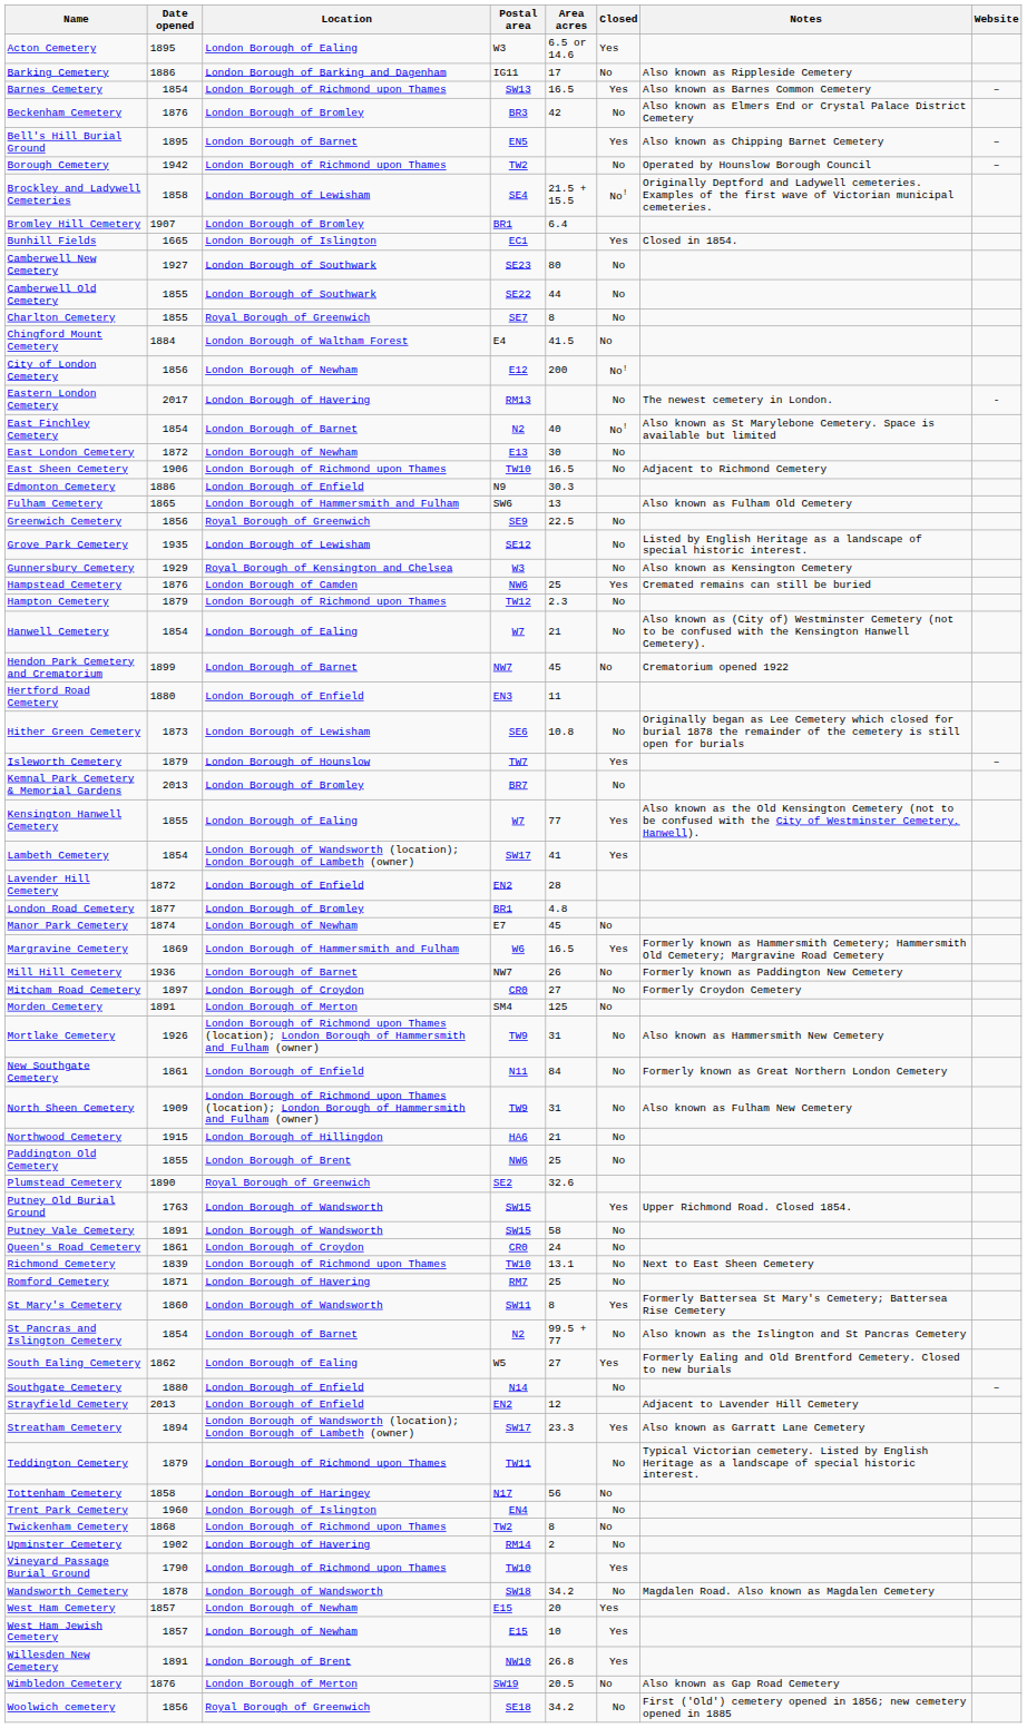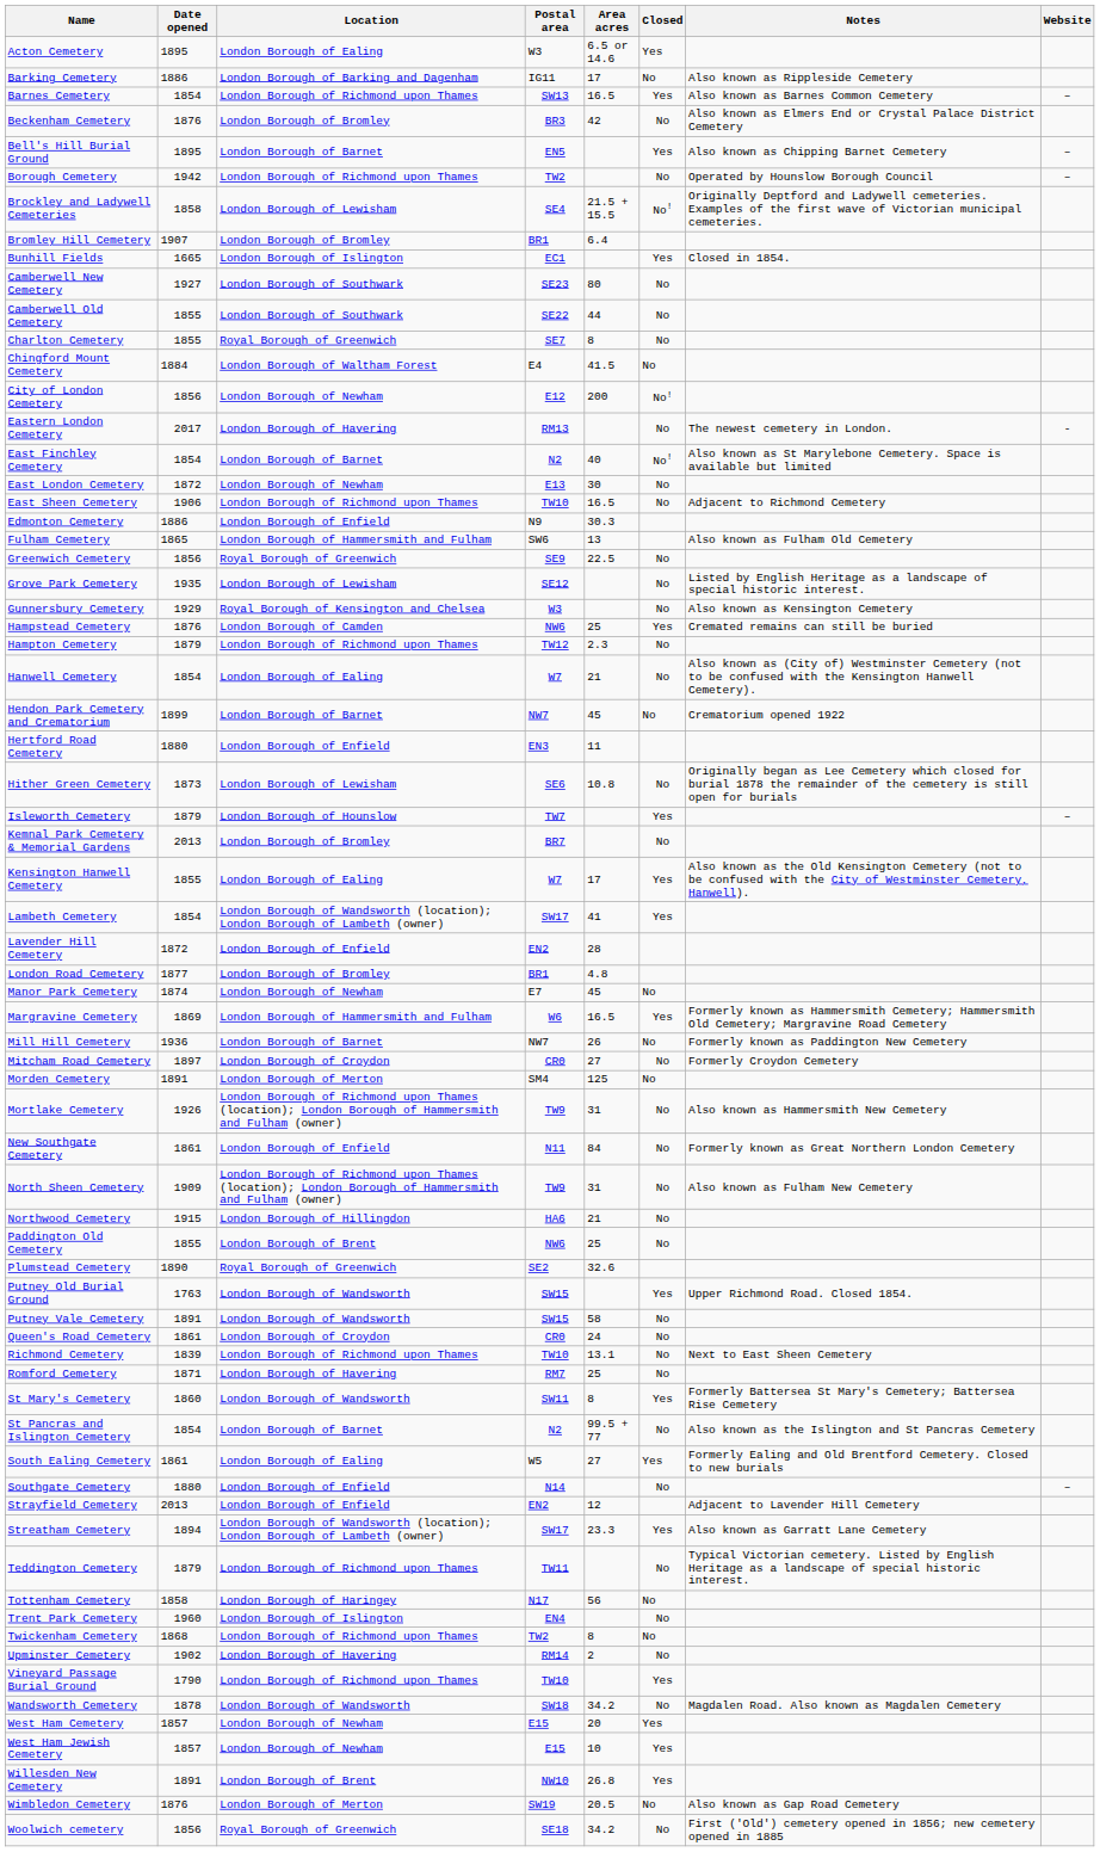 <table class="wikitable sortable">
 <tr>
 <th>Name</th>
 <th>Date opened</th>
 <th>Location</th>
 <th>Postal area</th>
 <th>Area acres</th>
 <th>Closed</th>
 <th>Notes</th>
 <th>Website</th>
 </tr>
 <tr>
 <td><a href='#'>Acton Cemetery</a></td>
 <td>1895</td>
 <td><a href='#'>London Borough of Ealing</a></td>
 <td>W3</td>
 <td>6.5 or 14.6</td>
 <td>Yes</td>
 <td></td>
 <td></td>
 </tr>
 <tr>
 <td><a href='#'>Barking Cemetery</a></td>
 <td>1886</td>
 <td><a href='#'>London Borough of Barking and Dagenham</a></td>
 <td>IG11</td>
 <td>17</td>
 <td>No</td>
 <td>Also known as Rippleside Cemetery</td>
 <td></td>
 </tr>
 <tr>
 <td><a href='#'>Barnes Cemetery</a></td>
 <td style="text-align:center">1854</td>
 <td><a href='#'>London Borough of Richmond upon Thames</a></td>
 <td style="text-align:center"><a href='#'>SW13</a></td>
 <td>16.5</td>
 <td style="text-align:center">Yes</td>
 <td>Also known as Barnes Common Cemetery</td>
 <td style="text-align:center">–</td>
 </tr>
 <tr>
 <td><a href='#'>Beckenham Cemetery</a></td>
 <td style="text-align:center">1876</td>
 <td><a href='#'>London Borough of Bromley</a></td>
 <td style="text-align:center"><a href='#'>BR3</a></td>
 <td>42</td>
 <td style="text-align:center">No</td>
 <td>Also known as Elmers End or Crystal Palace District Cemetery</td>
 <td style="text-align:center"></td>
 </tr>
 <tr>
 <td><a href='#'>Bell's Hill Burial Ground</a></td>
 <td style="text-align:center">1895</td>
 <td><a href='#'>London Borough of Barnet</a></td>
 <td style="text-align:center"><a href='#'>EN5</a></td>
 <td></td>
 <td style="text-align:center">Yes</td>
 <td>Also known as Chipping Barnet Cemetery</td>
 <td style="text-align:center">–</td>
 </tr>
 <tr>
 <td><a href='#'>Borough Cemetery</a></td>
 <td style="text-align:center">1942</td>
 <td><a href='#'>London Borough of Richmond upon Thames</a></td>
 <td style="text-align:center"><a href='#'>TW2</a></td>
 <td></td>
 <td style="text-align:center">No</td>
 <td>Operated by Hounslow Borough Council</td>
 <td style="text-align:center">–</td>
 </tr>
 <tr>
 <td><a href='#'>Brockley and Ladywell Cemeteries</a></td>
 <td style="text-align:center">1858</td>
 <td><a href='#'>London Borough of Lewisham</a></td>
 <td style="text-align:center"><a href='#'>SE4</a></td>
 <td>21.5 + 15.5</td>
 <td style="text-align:center">No<sup>!</sup></td>
 <td>Originally Deptford and Ladywell cemeteries. Examples of the first wave of Victorian municipal cemeteries.</td>
 <td style="text-align:center"></td>
 </tr>
 <tr>
 <td><a href='#'>Bromley Hill Cemetery</a></td>
 <td>1907</td>
 <td><a href='#'>London Borough of Bromley</a></td>
 <td><a href='#'>BR1</a></td>
 <td>6.4</td>
 <td></td>
 <td></td>
 <td></td>
 </tr>
 <tr>
 <td><a href='#'>Bunhill Fields</a></td>
 <td style="text-align:center">1665</td>
 <td><a href='#'>London Borough of Islington</a></td>
 <td style="text-align:center"><a href='#'>EC1</a></td>
 <td></td>
 <td style="text-align:center">Yes</td>
 <td>Closed in 1854.</td>
 <td style="text-align:center"></td>
 </tr>
 <tr>
 <td><a href='#'>Camberwell New Cemetery</a></td>
 <td style="text-align:center">1927</td>
 <td><a href='#'>London Borough of Southwark</a></td>
 <td style="text-align:center"><a href='#'>SE23</a></td>
 <td>80</td>
 <td style="text-align:center">No</td>
 <td></td>
 <td style="text-align:center"></td>
 </tr>
 <tr>
 <td><a href='#'>Camberwell Old Cemetery</a></td>
 <td style="text-align:center">1855</td>
 <td><a href='#'>London Borough of Southwark</a></td>
 <td style="text-align:center"><a href='#'>SE22</a></td>
 <td>44</td>
 <td style="text-align:center">No</td>
 <td></td>
 <td style="text-align:center"></td>
 </tr>
 <tr>
 <td><a href='#'>Charlton Cemetery</a></td>
 <td style="text-align:center">1855</td>
 <td><a href='#'>Royal Borough of Greenwich</a></td>
 <td style="text-align:center"><a href='#'>SE7</a></td>
 <td>8</td>
 <td style="text-align:center">No</td>
 <td></td>
 <td style="text-align:center"></td>
 </tr>
 <tr>
 <td><a href='#'>Chingford Mount Cemetery</a></td>
 <td>1884</td>
 <td><a href='#'>London Borough of Waltham Forest</a></td>
 <td>E4</td>
 <td>41.5</td>
 <td>No</td>
 <td></td>
 <td></td>
 </tr>
 <tr>
 <td><a href='#'>City of London Cemetery</a></td>
 <td style="text-align:center">1856</td>
 <td><a href='#'>London Borough of Newham</a></td>
 <td style="text-align:center"><a href='#'>E12</a></td>
 <td>200</td>
 <td style="text-align:center">No<sup>!</sup></td>
 <td></td>
 <td style="text-align:center"></td>
 </tr>
 <tr>
 <td><a href='#'>Eastern London Cemetery</a></td>
 <td style="text-align:center">2017</td>
 <td><a href='#'>London Borough of Havering</a></td>
 <td style="text-align:center"><a href='#'>RM13</a></td>
 <td></td>
 <td style="text-align:center">No</td>
 <td>The newest cemetery in London.</td>
 <td style="text-align:center">-</td>
 </tr>
 <tr>
 <td><a href='#'>East Finchley Cemetery</a></td>
 <td style="text-align:center">1854</td>
 <td><a href='#'>London Borough of Barnet</a></td>
 <td style="text-align:center"><a href='#'>N2</a></td>
 <td>40</td>
 <td style="text-align:center">No<sup>!</sup></td>
 <td>Also known as St Marylebone Cemetery. Space is available but limited</td>
 <td style="text-align:center"></td>
 </tr>
 <tr>
 <td><a href='#'>East London Cemetery</a></td>
 <td style="text-align:center">1872</td>
 <td><a href='#'>London Borough of Newham</a></td>
 <td style="text-align:center"><a href='#'>E13</a></td>
 <td>30</td>
 <td style="text-align:center">No</td>
 <td></td>
 <td style="text-align:center"></td>
 </tr>
 <tr>
 <td><a href='#'>East Sheen Cemetery</a></td>
 <td style="text-align:center">1906</td>
 <td><a href='#'>London Borough of Richmond upon Thames</a></td>
 <td style="text-align:center"><a href='#'>TW10</a></td>
 <td>16.5</td>
 <td style="text-align:center">No</td>
 <td>Adjacent to Richmond Cemetery</td>
 <td style="text-align:center"></td>
 </tr>
 <tr>
 <td><a href='#'>Edmonton Cemetery</a></td>
 <td>1886</td>
 <td><a href='#'>London Borough of Enfield</a></td>
 <td>N9</td>
 <td>30.3</td>
 <td></td>
 <td></td>
 <td></td>
 </tr>
 <tr>
 <td><a href='#'>Fulham Cemetery</a></td>
 <td>1865</td>
 <td><a href='#'>London Borough of Hammersmith and Fulham</a></td>
 <td>SW6</td>
 <td>13</td>
 <td></td>
 <td>Also known as Fulham Old Cemetery</td>
 <td></td>
 </tr>
 <tr>
 <td><a href='#'>Greenwich Cemetery</a></td>
 <td style="text-align:center">1856</td>
 <td><a href='#'>Royal Borough of Greenwich</a></td>
 <td style="text-align:center"><a href='#'>SE9</a></td>
 <td>22.5</td>
 <td style="text-align:center">No</td>
 <td></td>
 <td style="text-align:center"></td>
 </tr>
 <tr>
 <td><a href='#'>Grove Park Cemetery</a></td>
 <td style="text-align:center">1935</td>
 <td><a href='#'>London Borough of Lewisham</a></td>
 <td style="text-align:center"><a href='#'>SE12</a></td>
 <td></td>
 <td style="text-align:center">No</td>
 <td>Listed by English Heritage as a landscape of special historic interest.</td>
 <td style="text-align:center"></td>
 </tr>
 <tr>
 <td><a href='#'>Gunnersbury Cemetery</a></td>
 <td style="text-align:center">1929</td>
 <td><a href='#'>Royal Borough of Kensington and Chelsea</a></td>
 <td style="text-align:center"><a href='#'>W3</a></td>
 <td></td>
 <td style="text-align:center">No</td>
 <td>Also known as Kensington Cemetery</td>
 <td style="text-align:center"></td>
 </tr>
 <tr>
 <td><a href='#'>Hampstead Cemetery</a></td>
 <td style="text-align:center">1876</td>
 <td><a href='#'>London Borough of Camden</a></td>
 <td style="text-align:center"><a href='#'>NW6</a></td>
 <td>25</td>
 <td style="text-align:center">Yes</td>
 <td>Cremated remains can still be buried</td>
 <td style="text-align:center"></td>
 </tr>
 <tr>
 <td><a href='#'>Hampton Cemetery</a></td>
 <td style="text-align:center">1879</td>
 <td><a href='#'>London Borough of Richmond upon Thames</a></td>
 <td style="text-align:center"><a href='#'>TW12</a></td>
 <td>2.3</td>
 <td style="text-align:center">No</td>
 <td></td>
 <td style="text-align:center"></td>
 </tr>
 <tr>
 <td><a href='#'>Hanwell Cemetery</a></td>
 <td style="text-align:center">1854</td>
 <td><a href='#'>London Borough of Ealing</a></td>
 <td style="text-align:center"><a href='#'>W7</a></td>
 <td>21</td>
 <td style="text-align:center">No</td>
 <td>Also known as (City of) Westminster Cemetery (not to be confused with the Kensington Hanwell Cemetery).</td>
 <td style="text-align:center"></td>
 </tr>
 <tr>
 <td><a href='#'>Hendon Park Cemetery and Crematorium</a></td>
 <td>1899</td>
 <td><a href='#'>London Borough of Barnet</a></td>
 <td><a href='#'>NW7</a></td>
 <td>45</td>
 <td>No</td>
 <td>Crematorium opened 1922</td>
 <td></td>
 </tr>
 <tr>
 <td><a href='#'>Hertford Road Cemetery</a></td>
 <td>1880</td>
 <td><a href='#'>London Borough of Enfield</a></td>
 <td><a href='#'>EN3</a></td>
 <td>11</td>
 <td></td>
 <td></td>
 <td></td>
 </tr>
 <tr>
 <td><a href='#'>Hither Green Cemetery</a></td>
 <td style="text-align:center">1873</td>
 <td><a href='#'>London Borough of Lewisham</a></td>
 <td style="text-align:center"><a href='#'>SE6</a></td>
 <td>10.8</td>
 <td style="text-align:center">No</td>
 <td>Originally began as Lee Cemetery which closed for burial 1878 the remainder of the cemetery is still open for burials</td>
 <td style="text-align:center"></td>
 </tr>
 <tr>
 <td><a href='#'>Isleworth Cemetery</a></td>
 <td style="text-align:center">1879</td>
 <td><a href='#'>London Borough of Hounslow</a></td>
 <td style="text-align:center"><a href='#'>TW7</a></td>
 <td></td>
 <td style="text-align:center">Yes</td>
 <td></td>
 <td style="text-align:center">–</td>
 </tr>
 <tr>
 <td><a href='#'>Kemnal Park Cemetery & Memorial Gardens</a></td>
 <td style="text-align:center">2013</td>
 <td><a href='#'>London Borough of Bromley</a></td>
 <td style="text-align:center"><a href='#'>BR7</a></td>
 <td></td>
 <td style="text-align:center">No</td>
 <td></td>
 <td style="text-align:center"></td>
 </tr>
 <tr>
 <td><a href='#'>Kensington Hanwell Cemetery</a></td>
 <td style="text-align:center">1855</td>
 <td><a href='#'>London Borough of Ealing</a></td>
 <td style="text-align:center"><a href='#'>W7</a></td>
-<td>77</td>
+<td>17</td>
 <td style="text-align:center">Yes</td>
 <td>Also known as the Old Kensington Cemetery (not to be confused with the <a href='#'>City of Westminster Cemetery, Hanwell</a>).</td>
 <td style="text-align:center"></td>
 </tr>
 <tr>
 <td><a href='#'>Lambeth Cemetery</a></td>
 <td style="text-align:center">1854</td>
 <td><a href='#'>London Borough of Wandsworth</a> (location); <a href='#'>London Borough of Lambeth</a> (owner)</td>
 <td style="text-align:center"><a href='#'>SW17</a></td>
 <td>41</td>
 <td style="text-align:center">Yes</td>
 <td></td>
 <td style="text-align:center"></td>
 </tr>
 <tr>
 <td><a href='#'>Lavender Hill Cemetery</a></td>
 <td>1872</td>
 <td><a href='#'>London Borough of Enfield</a></td>
 <td><a href='#'>EN2</a></td>
 <td>28</td>
 <td></td>
 <td></td>
 <td></td>
 </tr>
 <tr>
 <td><a href='#'>London Road Cemetery</a></td>
 <td>1877</td>
 <td><a href='#'>London Borough of Bromley</a></td>
 <td><a href='#'>BR1</a></td>
 <td>4.8</td>
 <td></td>
 <td></td>
 <td></td>
 </tr>
 <tr>
 <td><a href='#'>Manor Park Cemetery</a></td>
 <td>1874</td>
 <td><a href='#'>London Borough of Newham</a></td>
 <td>E7</td>
 <td>45</td>
 <td>No</td>
 <td></td>
 <td></td>
 </tr>
 <tr>
 <td><a href='#'>Margravine Cemetery</a></td>
 <td style="text-align:center">1869</td>
 <td><a href='#'>London Borough of Hammersmith and Fulham</a></td>
 <td style="text-align:center"><a href='#'>W6</a></td>
 <td>16.5</td>
 <td style="text-align:center">Yes</td>
 <td>Formerly known as Hammersmith Cemetery; Hammersmith Old Cemetery; Margravine Road Cemetery</td>
 <td style="text-align:center"></td>
 </tr>
 <tr>
 <td><a href='#'>Mill Hill Cemetery</a></td>
 <td>1936</td>
 <td><a href='#'>London Borough of Barnet</a></td>
 <td>NW7</td>
 <td>26</td>
 <td>No</td>
 <td>Formerly known as Paddington New Cemetery</td>
 <td></td>
 </tr>
 <tr>
 <td><a href='#'>Mitcham Road Cemetery</a></td>
 <td style="text-align:center">1897</td>
 <td><a href='#'>London Borough of Croydon</a></td>
 <td style="text-align:center"><a href='#'>CR0</a></td>
 <td>27</td>
 <td style="text-align:center">No</td>
 <td>Formerly Croydon Cemetery</td>
 <td style="text-align:center"></td>
 </tr>
 <tr>
 <td><a href='#'>Morden Cemetery</a></td>
 <td>1891</td>
 <td><a href='#'>London Borough of Merton</a></td>
 <td>SM4</td>
 <td>125</td>
 <td>No</td>
 <td></td>
 <td></td>
 </tr>
 <tr>
 <td><a href='#'>Mortlake Cemetery</a></td>
 <td style="text-align:center">1926</td>
 <td><a href='#'>London Borough of Richmond upon Thames</a> (location); <a href='#'>London Borough of Hammersmith and Fulham</a> (owner)</td>
 <td style="text-align:center"><a href='#'>TW9</a></td>
 <td>31</td>
 <td style="text-align:center">No</td>
 <td>Also known as Hammersmith New Cemetery</td>
 <td style="text-align:center"></td>
 </tr>
 <tr>
 <td><a href='#'>New Southgate Cemetery</a></td>
 <td style="text-align:center">1861</td>
 <td><a href='#'>London Borough of Enfield</a></td>
 <td style="text-align:center"><a href='#'>N11</a></td>
 <td>84</td>
 <td style="text-align:center">No</td>
 <td>Formerly known as Great Northern London Cemetery</td>
 <td style="text-align:center"></td>
 </tr>
 <tr>
 <td><a href='#'>North Sheen Cemetery</a></td>
 <td style="text-align:center">1909</td>
 <td><a href='#'>London Borough of Richmond upon Thames</a> (location); <a href='#'>London Borough of Hammersmith and Fulham</a> (owner)</td>
 <td style="text-align:center"><a href='#'>TW9</a></td>
 <td>31</td>
 <td style="text-align:center">No</td>
 <td>Also known as Fulham New Cemetery</td>
 <td style="text-align:center"></td>
 </tr>
 <tr>
 <td><a href='#'>Northwood Cemetery</a></td>
 <td style="text-align:center">1915</td>
 <td><a href='#'>London Borough of Hillingdon</a></td>
 <td style="text-align:center"><a href='#'>HA6</a></td>
 <td>21</td>
 <td style="text-align:center">No</td>
 <td></td>
 <td style="text-align:center"></td>
 </tr>
 <tr>
 <td><a href='#'>Paddington Old Cemetery</a></td>
 <td style="text-align:center">1855</td>
 <td><a href='#'>London Borough of Brent</a></td>
 <td style="text-align:center"><a href='#'>NW6</a></td>
 <td>25</td>
 <td style="text-align:center">No</td>
 <td></td>
 <td style="text-align:center"></td>
 </tr>
 <tr>
 <td><a href='#'>Plumstead Cemetery</a></td>
 <td>1890</td>
 <td><a href='#'>Royal Borough of Greenwich</a></td>
 <td><a href='#'>SE2</a></td>
 <td>32.6</td>
 <td></td>
 <td></td>
 <td></td>
 </tr>
 <tr>
 <td><a href='#'>Putney Old Burial Ground</a></td>
 <td style="text-align:center">1763</td>
 <td><a href='#'>London Borough of Wandsworth</a></td>
 <td style="text-align:center"><a href='#'>SW15</a></td>
 <td></td>
 <td style="text-align:center">Yes</td>
 <td>Upper Richmond Road. Closed 1854.</td>
 <td style="text-align:center"></td>
 </tr>
 <tr>
 <td><a href='#'>Putney Vale Cemetery</a></td>
 <td style="text-align:center">1891</td>
 <td><a href='#'>London Borough of Wandsworth</a></td>
 <td style="text-align:center"><a href='#'>SW15</a></td>
 <td>58</td>
 <td style="text-align:center">No</td>
 <td></td>
 <td style="text-align:center"></td>
 </tr>
 <tr>
 <td><a href='#'>Queen's Road Cemetery</a></td>
 <td style="text-align:center">1861</td>
 <td><a href='#'>London Borough of Croydon</a></td>
 <td style="text-align:center"><a href='#'>CR0</a></td>
 <td>24</td>
 <td style="text-align:center">No</td>
 <td></td>
 <td style="text-align:center"></td>
 </tr>
 <tr>
 <td><a href='#'>Richmond Cemetery</a></td>
 <td style="text-align:center">1839</td>
 <td><a href='#'>London Borough of Richmond upon Thames</a></td>
 <td style="text-align:center"><a href='#'>TW10</a></td>
 <td>13.1</td>
 <td style="text-align:center">No</td>
 <td>Next to East Sheen Cemetery</td>
 <td style="text-align:center"></td>
 </tr>
 <tr>
 <td><a href='#'>Romford Cemetery</a></td>
 <td style="text-align:center">1871</td>
 <td><a href='#'>London Borough of Havering</a></td>
 <td style="text-align:center"><a href='#'>RM7</a></td>
 <td>25</td>
 <td style="text-align:center">No</td>
 <td></td>
 <td style="text-align:center"></td>
 </tr>
 <tr>
 <td><a href='#'>St Mary's Cemetery</a></td>
 <td style="text-align:center">1860</td>
 <td><a href='#'>London Borough of Wandsworth</a></td>
 <td style="text-align:center"><a href='#'>SW11</a></td>
 <td>8</td>
 <td style="text-align:center">Yes</td>
 <td>Formerly Battersea St Mary's Cemetery; Battersea Rise Cemetery</td>
 <td style="text-align:center"></td>
 </tr>
 <tr>
 <td><a href='#'>St Pancras and Islington Cemetery</a></td>
 <td style="text-align:center">1854</td>
 <td><a href='#'>London Borough of Barnet</a></td>
 <td style="text-align:center"><a href='#'>N2</a></td>
 <td>99.5 + 77</td>
 <td style="text-align:center">No</td>
 <td>Also known as the Islington and St Pancras Cemetery</td>
 <td style="text-align:center"></td>
 </tr>
 <tr>
 <td><a href='#'>South Ealing Cemetery</a></td>
-<td>1862</td>
+<td>1861</td>
 <td><a href='#'>London Borough of Ealing</a></td>
 <td>W5</td>
 <td>27</td>
 <td>Yes</td>
 <td>Formerly Ealing and Old Brentford Cemetery. Closed to new burials</td>
 <td></td>
 </tr>
 <tr>
 <td><a href='#'>Southgate Cemetery</a></td>
 <td style="text-align:center">1880</td>
 <td><a href='#'>London Borough of Enfield</a></td>
 <td style="text-align:center"><a href='#'>N14</a></td>
 <td></td>
 <td style="text-align:center">No</td>
 <td></td>
 <td style="text-align:center">–</td>
 </tr>
 <tr>
 <td><a href='#'>Strayfield Cemetery</a></td>
 <td>2013</td>
 <td><a href='#'>London Borough of Enfield</a></td>
 <td><a href='#'>EN2</a></td>
 <td>12</td>
 <td></td>
 <td>Adjacent to Lavender Hill Cemetery</td>
 <td></td>
 </tr>
 <tr>
 <td><a href='#'>Streatham Cemetery</a></td>
 <td style="text-align:center">1894</td>
 <td><a href='#'>London Borough of Wandsworth</a> (location); <a href='#'>London Borough of Lambeth</a> (owner)</td>
 <td style="text-align:center"><a href='#'>SW17</a></td>
 <td>23.3</td>
 <td style="text-align:center">Yes</td>
 <td>Also known as Garratt Lane Cemetery</td>
 <td style="text-align:center"></td>
 </tr>
 <tr>
 <td><a href='#'>Teddington Cemetery</a></td>
 <td style="text-align:center">1879</td>
 <td><a href='#'>London Borough of Richmond upon Thames</a></td>
 <td style="text-align:center"><a href='#'>TW11</a></td>
 <td></td>
 <td style="text-align:center">No</td>
 <td>Typical Victorian cemetery. Listed by English Heritage as a landscape of special historic interest.</td>
 <td style="text-align:center"></td>
 </tr>
 <tr>
 <td><a href='#'>Tottenham Cemetery</a></td>
 <td>1858</td>
 <td><a href='#'>London Borough of Haringey</a></td>
 <td><a href='#'>N17</a></td>
 <td>56</td>
 <td>No</td>
 <td></td>
 <td></td>
 </tr>
 <tr>
 <td><a href='#'>Trent Park Cemetery</a></td>
 <td style="text-align:center">1960</td>
 <td><a href='#'>London Borough of Islington</a></td>
 <td style="text-align:center"><a href='#'>EN4</a></td>
 <td></td>
 <td style="text-align:center">No</td>
 <td></td>
 <td style="text-align:center"></td>
 </tr>
 <tr>
 <td><a href='#'>Twickenham Cemetery</a></td>
 <td>1868</td>
 <td><a href='#'>London Borough of Richmond upon Thames</a></td>
 <td><a href='#'>TW2</a></td>
 <td>8</td>
 <td>No</td>
 <td></td>
 <td></td>
 </tr>
 <tr>
 <td><a href='#'>Upminster Cemetery</a></td>
 <td style="text-align:center">1902</td>
 <td><a href='#'>London Borough of Havering</a></td>
 <td style="text-align:center"><a href='#'>RM14</a></td>
 <td>2</td>
 <td style="text-align:center">No</td>
 <td></td>
 <td style="text-align:center"></td>
 </tr>
 <tr>
 <td><a href='#'>Vineyard Passage Burial Ground</a></td>
 <td style="text-align:center">1790</td>
 <td><a href='#'>London Borough of Richmond upon Thames</a></td>
 <td style="text-align:center"><a href='#'>TW10</a></td>
 <td></td>
 <td style="text-align:center">Yes</td>
 <td></td>
 <td style="text-align:center"></td>
 </tr>
 <tr>
 <td><a href='#'>Wandsworth Cemetery</a></td>
 <td style="text-align:center">1878</td>
 <td><a href='#'>London Borough of Wandsworth</a></td>
 <td style="text-align:center"><a href='#'>SW18</a></td>
 <td>34.2</td>
 <td style="text-align:center">No</td>
 <td>Magdalen Road. Also known as Magdalen Cemetery</td>
 <td style="text-align:center"></td>
 </tr>
 <tr>
 <td><a href='#'>West Ham Cemetery</a></td>
 <td>1857</td>
 <td><a href='#'>London Borough of Newham</a></td>
 <td><a href='#'>E15</a></td>
 <td>20</td>
 <td>Yes</td>
 <td></td>
 <td></td>
 </tr>
 <tr>
 <td><a href='#'>West Ham Jewish Cemetery</a></td>
 <td style="text-align:center">1857</td>
 <td><a href='#'>London Borough of Newham</a></td>
 <td style="text-align:center"><a href='#'>E15</a></td>
 <td>10</td>
 <td style="text-align:center">Yes</td>
 <td></td>
 <td style="text-align:center"></td>
 </tr>
 <tr>
 <td><a href='#'>Willesden New Cemetery</a></td>
 <td style="text-align:center">1891</td>
 <td><a href='#'>London Borough of Brent</a></td>
 <td style="text-align:center"><a href='#'>NW10</a></td>
 <td>26.8</td>
 <td style="text-align:center">Yes</td>
 <td></td>
 <td style="text-align:center"></td>
 </tr>
 <tr>
 <td><a href='#'>Wimbledon Cemetery</a></td>
 <td>1876</td>
 <td><a href='#'>London Borough of Merton</a></td>
 <td><a href='#'>SW19</a></td>
 <td>20.5</td>
 <td>No</td>
 <td>Also known as Gap Road Cemetery</td>
 <td></td>
 </tr>
 <tr>
 <td><a href='#'>Woolwich cemetery</a></td>
 <td style="text-align:center">1856</td>
 <td><a href='#'>Royal Borough of Greenwich</a></td>
 <td style="text-align:center"><a href='#'>SE18</a></td>
 <td>34.2</td>
 <td style="text-align:center">No</td>
 <td>First ('Old') cemetery opened in 1856; new cemetery opened in 1885</td>
 <td style="text-align:center"></td>
 </tr>
 </table>
